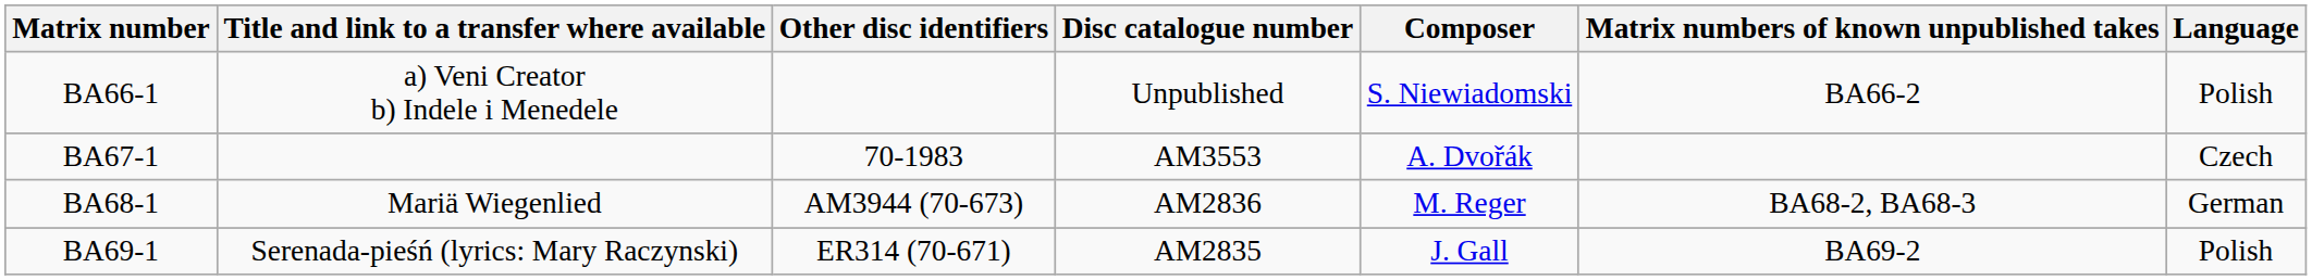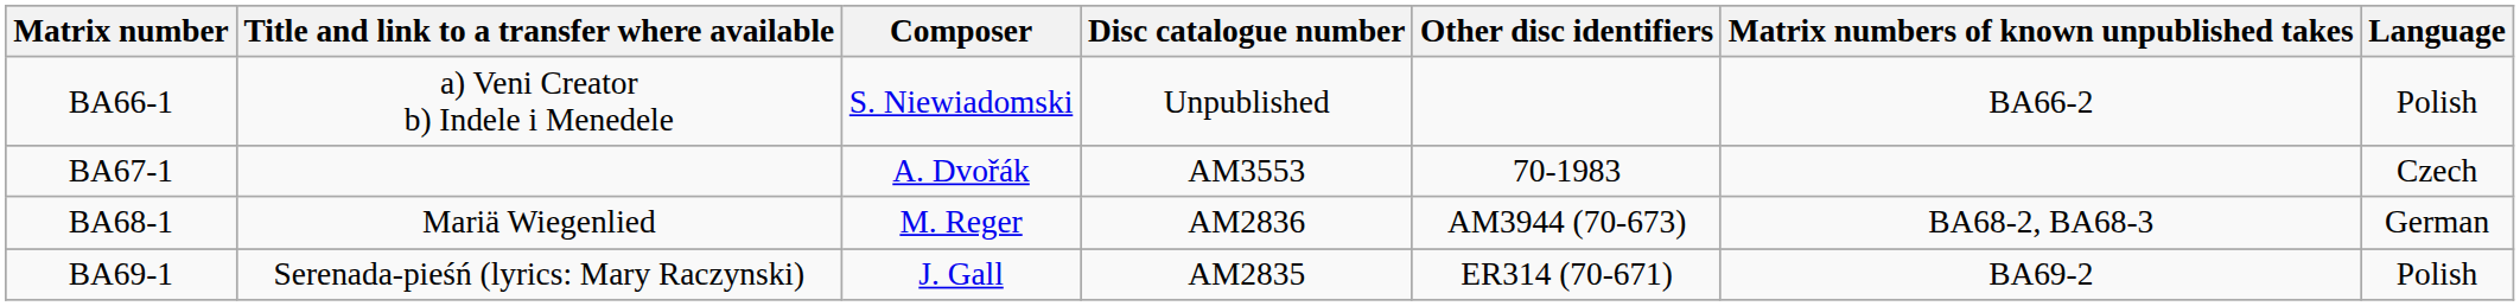 <table class="wikitable plainrowheaders" style="text-align:center;">
 <tr>
 <th rowspan="1">Matrix number</th>
 <th rowspan="1">Title and link to a transfer where available</th>
+<th>Composer</th>
+<th rowspan="1">Disc catalogue number</th>
 <th rowspan="1">Other disc identifiers</th>
-<th rowspan="1">Disc catalogue number</th>
-<th>Composer</th>
 <th>Matrix numbers of known unpublished takes</th>
 <th>Language</th>
 </tr>
 <tr>
 <td>BA66-1</td>
 <td>a) Veni Creator<br>b) Indele i Menedele</td>
+<td><a href='#'>S. Niewiadomski</a></td>
+<td>Unpublished</td>
 <td></td>
-<td>Unpublished</td>
-<td><a href='#'>S. Niewiadomski</a></td>
 <td>BA66-2</td>
 <td>Polish</td>
 </tr>
 <tr>
 <td>BA67-1</td>
 <td></td>
+<td><a href='#'>A. Dvořák</a></td>
+<td>AM3553</td>
 <td>70-1983</td>
-<td>AM3553</td>
-<td><a href='#'>A. Dvořák</a></td>
 <td></td>
 <td>Czech</td>
 </tr>
 <tr>
 <td>BA68-1</td>
 <td>Mariä Wiegenlied</td>
+<td><a href='#'>M. Reger</a></td>
+<td>AM2836</td>
 <td>AM3944 (70-673)</td>
-<td>AM2836</td>
-<td><a href='#'>M. Reger</a></td>
 <td>BA68-2, BA68-3</td>
 <td>German</td>
 </tr>
 <tr>
 <td>BA69-1</td>
 <td>Serenada-pieśń (lyrics: Mary Raczynski)</td>
+<td><a href='#'>J. Gall</a></td>
+<td>AM2835</td>
 <td>ER314 (70-671)</td>
-<td>AM2835</td>
-<td><a href='#'>J. Gall</a></td>
 <td>BA69-2</td>
 <td>Polish</td>
 </tr>
 </table>
